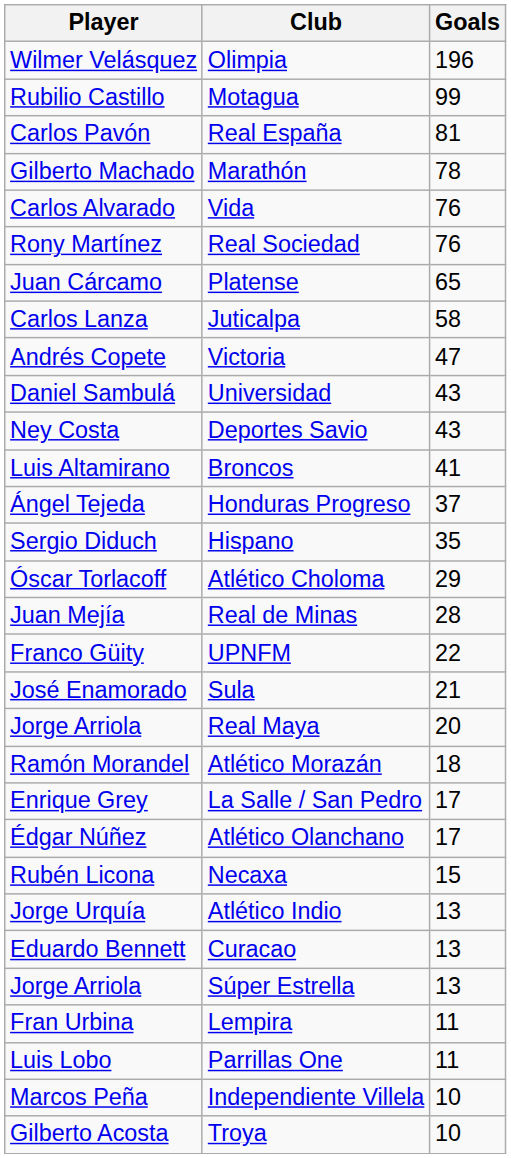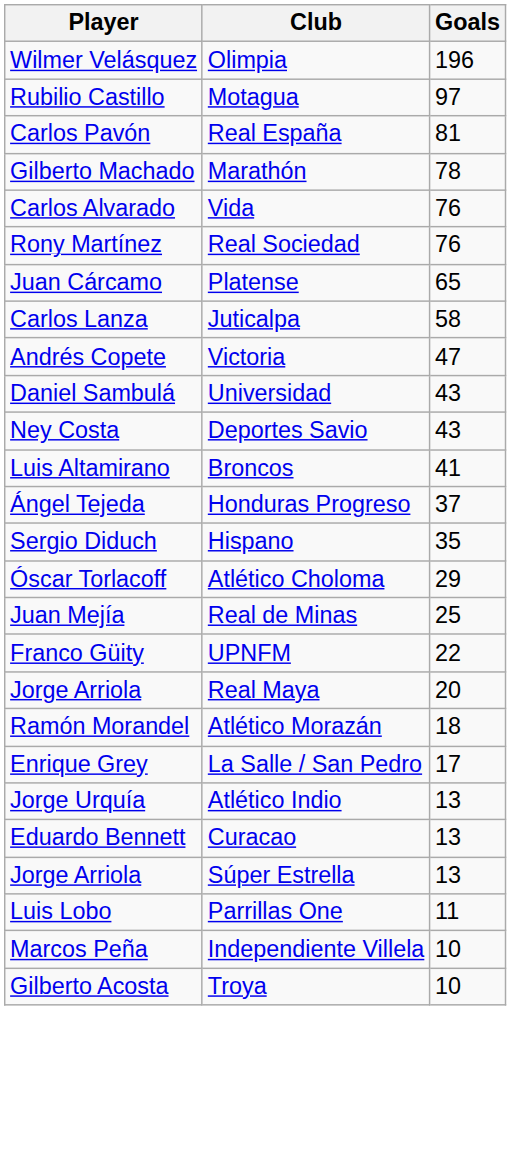 <table class="wikitable">
 <tr>
 <th>Player</th>
 <th>Club</th>
 <th>Goals</th>
 </tr>
 <tr>
 <td> <a href='#'>Wilmer Velásquez</a></td>
 <td><a href='#'>Olimpia</a></td>
 <td>196</td>
 </tr>
 <tr>
 <td> <a href='#'>Rubilio Castillo</a></td>
 <td><a href='#'>Motagua</a></td>
-<td>99</td>
+<td>97</td>
 </tr>
 <tr>
 <td> <a href='#'>Carlos Pavón</a></td>
 <td><a href='#'>Real España</a></td>
 <td>81</td>
 </tr>
 <tr>
 <td> <a href='#'>Gilberto Machado</a></td>
 <td><a href='#'>Marathón</a></td>
 <td>78</td>
 </tr>
 <tr>
 <td> <a href='#'>Carlos Alvarado</a></td>
 <td><a href='#'>Vida</a></td>
 <td>76</td>
 </tr>
 <tr>
 <td> <a href='#'>Rony Martínez</a></td>
 <td><a href='#'>Real Sociedad</a></td>
 <td>76</td>
 </tr>
 <tr>
 <td> <a href='#'>Juan Cárcamo</a></td>
 <td><a href='#'>Platense</a></td>
 <td>65</td>
 </tr>
 <tr>
 <td> <a href='#'>Carlos Lanza</a></td>
 <td><a href='#'>Juticalpa</a></td>
 <td>58</td>
 </tr>
 <tr>
 <td> <a href='#'>Andrés Copete</a></td>
 <td><a href='#'>Victoria</a></td>
 <td>47</td>
 </tr>
 <tr>
 <td> <a href='#'>Daniel Sambulá</a></td>
 <td><a href='#'>Universidad</a></td>
 <td>43</td>
 </tr>
 <tr>
 <td> <a href='#'>Ney Costa</a></td>
 <td><a href='#'>Deportes Savio</a></td>
 <td>43</td>
 </tr>
 <tr>
 <td> <a href='#'>Luis Altamirano</a></td>
 <td><a href='#'>Broncos</a></td>
 <td>41</td>
 </tr>
 <tr>
 <td> <a href='#'>Ángel Tejeda</a></td>
 <td><a href='#'>Honduras Progreso</a></td>
 <td>37</td>
 </tr>
 <tr>
 <td> <a href='#'>Sergio Diduch</a></td>
 <td><a href='#'>Hispano</a></td>
 <td>35</td>
 </tr>
 <tr>
 <td> <a href='#'>Óscar Torlacoff</a></td>
 <td><a href='#'>Atlético Choloma</a></td>
 <td>29</td>
 </tr>
 <tr>
 <td> <a href='#'>Juan Mejía</a></td>
 <td><a href='#'>Real de Minas</a></td>
-<td>28</td>
+<td>25</td>
 </tr>
 <tr>
 <td> <a href='#'>Franco Güity</a></td>
 <td><a href='#'>UPNFM</a></td>
 <td>22</td>
-</tr>
-<tr>
-<td> <a href='#'>José Enamorado</a></td>
-<td><a href='#'>Sula</a></td>
-<td>21</td>
 </tr>
 <tr>
 <td> <a href='#'>Jorge Arriola</a></td>
 <td><a href='#'>Real Maya</a></td>
 <td>20</td>
 </tr>
 <tr>
 <td> <a href='#'>Ramón Morandel</a></td>
 <td><a href='#'>Atlético Morazán</a></td>
 <td>18</td>
 </tr>
 <tr>
 <td> <a href='#'>Enrique Grey</a></td>
 <td><a href='#'>La Salle / San Pedro</a></td>
 <td>17</td>
 </tr>
 <tr>
-<td> <a href='#'>Édgar Núñez</a></td>
-<td><a href='#'>Atlético Olanchano</a></td>
-<td>17</td>
-</tr>
-<tr>
-<td> <a href='#'>Rubén Licona</a></td>
-<td><a href='#'>Necaxa</a></td>
-<td>15</td>
-</tr>
-<tr>
 <td> <a href='#'>Jorge Urquía</a></td>
 <td><a href='#'>Atlético Indio</a></td>
 <td>13</td>
 </tr>
 <tr>
 <td> <a href='#'>Eduardo Bennett</a></td>
 <td><a href='#'>Curacao</a></td>
 <td>13</td>
 </tr>
 <tr>
 <td> <a href='#'>Jorge Arriola</a></td>
 <td><a href='#'>Súper Estrella</a></td>
 <td>13</td>
-</tr>
-<tr>
-<td> <a href='#'>Fran Urbina</a></td>
-<td><a href='#'>Lempira</a></td>
-<td>11</td>
 </tr>
 <tr>
 <td> <a href='#'>Luis Lobo</a></td>
 <td><a href='#'>Parrillas One</a></td>
 <td>11</td>
 </tr>
 <tr>
 <td> <a href='#'>Marcos Peña</a></td>
 <td><a href='#'>Independiente Villela</a></td>
 <td>10</td>
 </tr>
 <tr>
 <td> <a href='#'>Gilberto Acosta</a></td>
 <td><a href='#'>Troya</a></td>
 <td>10</td>
 </tr>
 </table>
